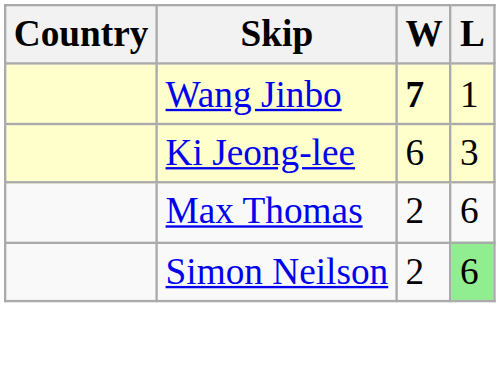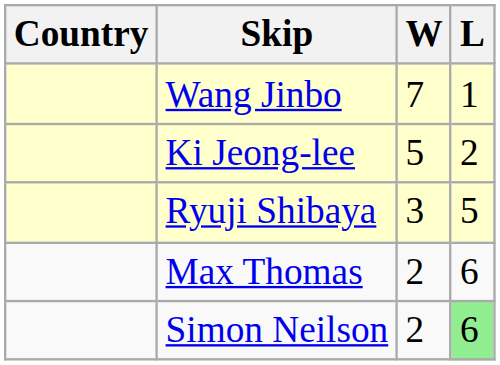 <table class=wikitable>
 <tr>
 <th>Country</th>
 <th>Skip</th>
 <th>W</th>
 <th>L</th>
 </tr>
 <tr bgcolor=#ffffcc>
 <td></td>
 <td><a href='#'>Wang Jinbo</a></td>
-<td><strong>7</strong></td>
+<td>7</td>
 <td>1</td>
 </tr>
 <tr bgcolor=#ffffcc>
 <td></td>
 <td><a href='#'>Ki Jeong-lee</a></td>
-<td>6</td>
+<td>5</td>
+<td>2</td>
+</tr>
+<tr bgcolor=#ffffcc>
+<td></td>
+<td><a href='#'>Ryuji Shibaya</a></td>
 <td>3</td>
+<td>5</td>
 </tr>
 <tr>
 <td></td>
 <td><a href='#'>Max Thomas</a></td>
 <td>2</td>
 <td>6</td>
 </tr>
 <tr>
 <td></td>
 <td><a href='#'>Simon Neilson</a></td>
 <td>2</td>
 <td style="background: lightgreen;">6</td>
 </tr>
 </table>
